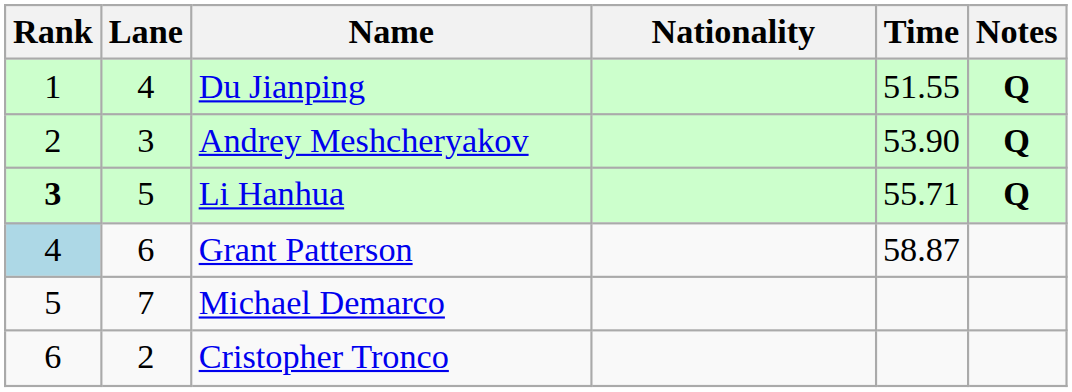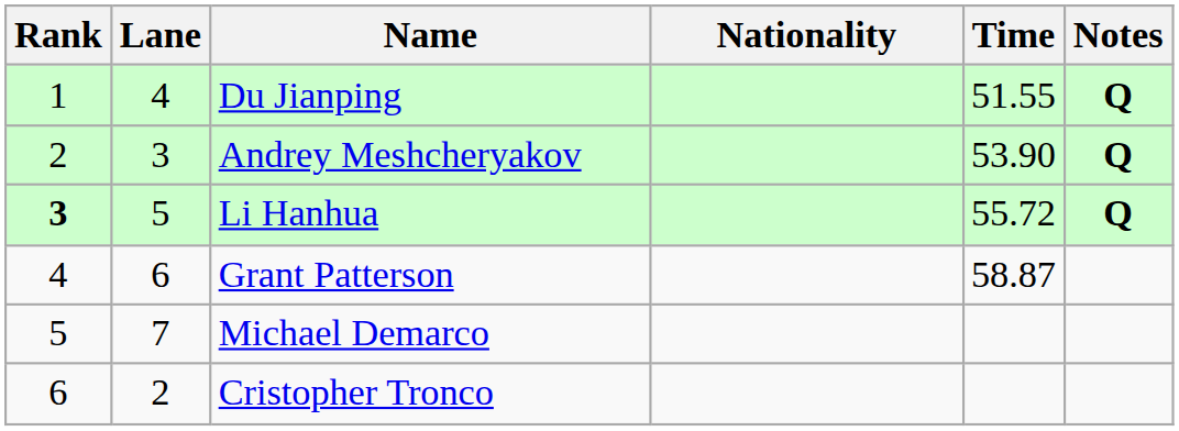 <table class="wikitable sortable" style="text-align:center">
 <tr>
 <th>Rank</th>
 <th>Lane</th>
 <th style="width:180px">Name</th>
 <th style="width:125px">Nationality</th>
 <th>Time</th>
 <th>Notes</th>
 </tr>
 <tr style="background:#cfc;">
 <td>1</td>
 <td>4</td>
 <td style="text-align:left;"><a href='#'>Du Jianping</a></td>
 <td style="text-align:left;"></td>
 <td>51.55</td>
 <td><strong>Q</strong></td>
 </tr>
 <tr style="background:#cfc;">
 <td>2</td>
 <td>3</td>
 <td style="text-align:left;"><a href='#'>Andrey Meshcheryakov</a></td>
 <td style="text-align:left;"></td>
 <td>53.90</td>
 <td><strong>Q</strong></td>
 </tr>
 <tr style="background:#cfc;">
 <td><strong>3</strong></td>
 <td>5</td>
 <td style="text-align:left;"><a href='#'>Li Hanhua</a></td>
 <td style="text-align:left;"></td>
-<td>55.71</td>
+<td>55.72</td>
 <td><strong>Q</strong></td>
 </tr>
 <tr>
-<td style="background: lightblue;">4</td>
+<td>4</td>
 <td>6</td>
 <td style="text-align:left;"><a href='#'>Grant Patterson</a></td>
 <td style="text-align:left;"></td>
 <td>58.87</td>
 <td></td>
 </tr>
 <tr>
 <td>5</td>
 <td>7</td>
 <td style="text-align:left;"><a href='#'>Michael Demarco</a></td>
 <td style="text-align:left;"></td>
 <td></td>
 <td></td>
 </tr>
 <tr>
 <td>6</td>
 <td>2</td>
 <td style="text-align:left;"><a href='#'>Cristopher Tronco</a></td>
 <td style="text-align:left;"></td>
 <td></td>
 <td></td>
 </tr>
 </table>
